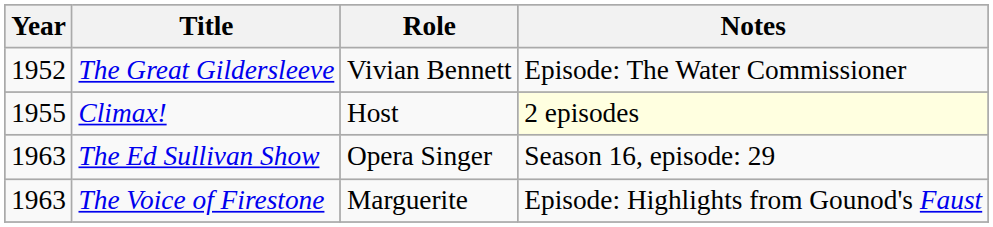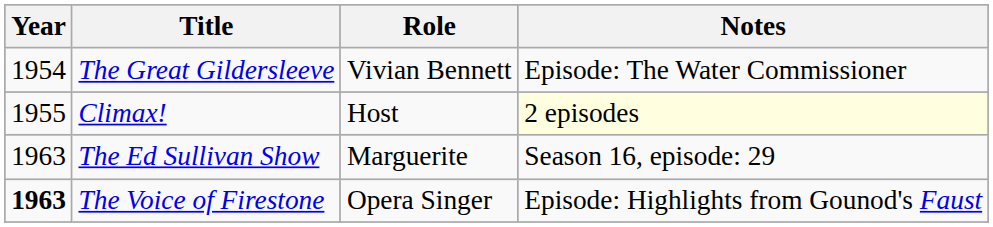 <table class="wikitable">
 <tr>
 <th>Year</th>
 <th>Title</th>
 <th>Role</th>
 <th>Notes</th>
 </tr>
 <tr>
-<td>1952</td>
+<td>1954</td>
 <td><em><a href='#'>The Great Gildersleeve</a></em></td>
 <td>Vivian Bennett</td>
 <td>Episode: The Water Commissioner</td>
 </tr>
 <tr>
 <td>1955</td>
 <td><em><a href='#'>Climax!</a></em></td>
 <td>Host</td>
 <td style="background: lightyellow;">2 episodes</td>
 </tr>
 <tr>
 <td>1963</td>
 <td><em><a href='#'>The Ed Sullivan Show</a></em></td>
-<td>Opera Singer</td>
+<td>Marguerite</td>
 <td>Season 16, episode: 29</td>
 </tr>
 <tr>
-<td>1963</td>
+<td><strong>1963</strong></td>
 <td><em><a href='#'>The Voice of Firestone</a></em></td>
-<td>Marguerite</td>
+<td>Opera Singer</td>
 <td>Episode: Highlights from Gounod's <em><a href='#'>Faust</a></em></td>
 </tr>
 </table>
